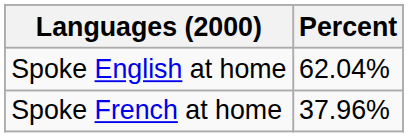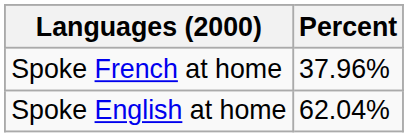 <table class="wikitable sortable collapsible" style="font-size: 90%;">
 <tr>
 <th>Languages (2000) </th>
 <th>Percent</th>
 </tr>
 <tr>
+<td>Spoke <a href='#'>French</a> at home</td>
+<td>37.96%</td>
+</tr>
+<tr>
 <td>Spoke <a href='#'>English</a> at home</td>
 <td>62.04%</td>
 </tr>
-<tr>
-<td>Spoke <a href='#'>French</a> at home</td>
-<td>37.96%</td>
-</tr>
 </table>
